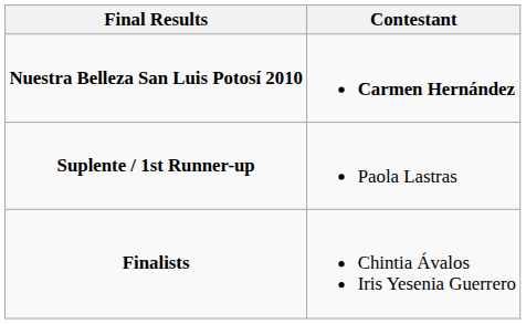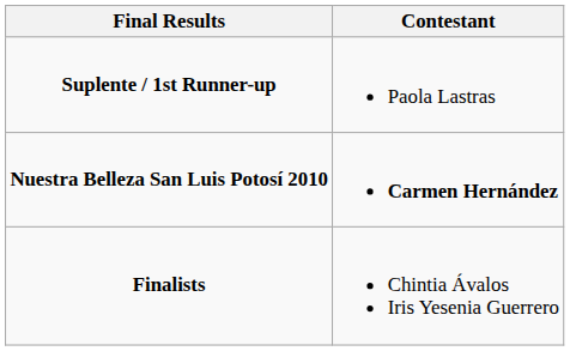 <table class="wikitable">
 <tr>
 <th>Final Results</th>
 <th>Contestant</th>
 </tr>
 <tr>
+<td align="center"><strong>Suplente / 1st Runner-up</strong></td>
+<td><br><ul><li>Paola Lastras</li></ul></td>
+</tr>
+<tr>
 <td align="center"><strong>Nuestra Belleza San Luis Potosí 2010</strong></td>
 <td><br><ul><li><strong>Carmen Hernández</strong></li></ul></td>
-</tr>
-<tr>
-<td align="center"><strong>Suplente / 1st Runner-up</strong></td>
-<td><br><ul><li>Paola Lastras</li></ul></td>
 </tr>
 <tr>
 <td align="center"><strong>Finalists</strong></td>
 <td><br><ul><li>Chintia Ávalos</li><li>Iris Yesenia Guerrero</li></ul></td>
 </tr>
 </table>
